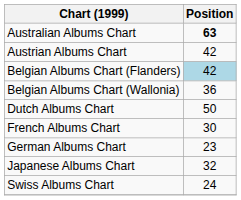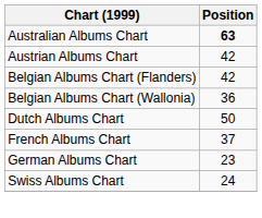 <table class="wikitable sortable" style="text-align:center;">
 <tr>
 <th>Chart (1999)</th>
 <th>Position</th>
 </tr>
 <tr>
 <td align="left">Australian Albums Chart</td>
 <td><strong>63</strong></td>
 </tr>
 <tr>
 <td align="left">Austrian Albums Chart</td>
 <td>42</td>
 </tr>
 <tr>
 <td align="left">Belgian Albums Chart (Flanders)</td>
-<td style="background: lightblue;">42</td>
+<td>42</td>
 </tr>
 <tr>
 <td align="left">Belgian Albums Chart (Wallonia)</td>
 <td>36</td>
 </tr>
 <tr>
 <td align="left">Dutch Albums Chart</td>
 <td>50</td>
 </tr>
 <tr>
 <td align="left">French Albums Chart</td>
-<td>30</td>
+<td>37</td>
 </tr>
 <tr>
 <td align="left">German Albums Chart</td>
 <td>23</td>
-</tr>
-<tr>
-<td align="left">Japanese Albums Chart</td>
-<td>32</td>
 </tr>
 <tr>
 <td align="left">Swiss Albums Chart</td>
 <td>24</td>
 </tr>
 <tr>
 </tr>
 </table>
